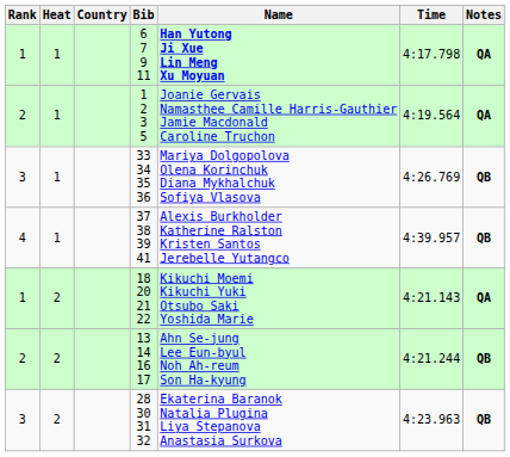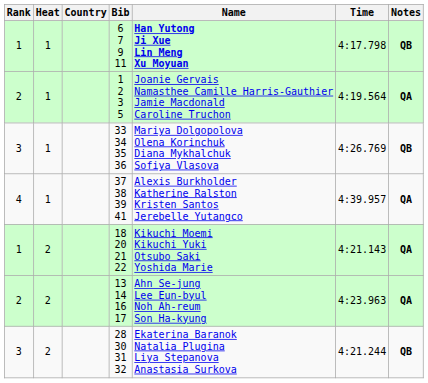 <table class="wikitable sortable" style="text-align:center">
 <tr>
 <th>Rank</th>
 <th>Heat</th>
 <th>Country</th>
 <th>Bib</th>
 <th>Name</th>
 <th>Time</th>
 <th>Notes</th>
 </tr>
 <tr bgcolor=ccffcc>
 <td>1</td>
 <td>1</td>
 <td align=left></td>
 <td>6<br>7<br>9<br>11</td>
 <td align=left><strong><a href='#'>Han Yutong</a><br><a href='#'>Ji Xue</a><br><a href='#'>Lin Meng</a><br><a href='#'>Xu Moyuan</a></strong></td>
 <td>4:17.798</td>
-<td><strong>QA</strong></td>
+<td><strong>QB</strong></td>
 </tr>
 <tr bgcolor=ccffcc>
 <td>2</td>
 <td>1</td>
 <td align=left></td>
 <td>1<br>2<br>3<br>5</td>
 <td align=left><a href='#'>Joanie Gervais</a><br><a href='#'>Namasthee Camille Harris-Gauthier</a><br><a href='#'>Jamie Macdonald</a><br><a href='#'>Caroline Truchon</a></td>
 <td>4:19.564</td>
 <td><strong>QA</strong></td>
 </tr>
 <tr>
 <td>3</td>
 <td>1</td>
 <td align=left></td>
 <td>33<br>34<br>35<br>36</td>
 <td align=left><a href='#'>Mariya Dolgopolova</a><br><a href='#'>Olena Korinchuk</a><br><a href='#'>Diana Mykhalchuk</a><br><a href='#'>Sofiya Vlasova</a></td>
 <td>4:26.769</td>
 <td><strong>QB</strong></td>
 </tr>
 <tr>
 <td>4</td>
 <td>1</td>
 <td align=left></td>
 <td>37<br>38<br>39<br>41</td>
 <td align=left><a href='#'>Alexis Burkholder</a><br><a href='#'>Katherine Ralston</a><br><a href='#'>Kristen Santos</a><br><a href='#'>Jerebelle Yutangco</a></td>
 <td>4:39.957</td>
-<td><strong>QB</strong></td>
+<td><strong>QA</strong></td>
 </tr>
 <tr bgcolor=ccffcc>
 <td>1</td>
 <td>2</td>
 <td align=left></td>
 <td>18<br>20<br>21<br>22</td>
 <td align=left><a href='#'>Kikuchi Moemi</a><br><a href='#'>Kikuchi Yuki</a><br><a href='#'>Otsubo Saki</a><br><a href='#'>Yoshida Marie</a></td>
 <td>4:21.143</td>
 <td><strong>QA</strong></td>
 </tr>
 <tr bgcolor=ccffcc>
 <td>2</td>
 <td>2</td>
 <td align=left></td>
 <td>13<br>14<br>16<br>17</td>
 <td align=left><a href='#'>Ahn Se-jung</a><br><a href='#'>Lee Eun-byul</a><br><a href='#'>Noh Ah-reum</a><br><a href='#'>Son Ha-kyung</a></td>
-<td>4:21.244</td>
-<td><strong>QB</strong></td>
+<td>4:23.963</td>
+<td><strong>QA</strong></td>
 </tr>
 <tr>
 <td>3</td>
 <td>2</td>
 <td align=left></td>
 <td>28<br>30<br>31<br>32</td>
 <td align=left><a href='#'>Ekaterina Baranok</a><br><a href='#'>Natalia Plugina</a><br><a href='#'>Liya Stepanova</a><br><a href='#'>Anastasia Surkova</a></td>
-<td>4:23.963</td>
+<td>4:21.244</td>
 <td><strong>QB</strong></td>
 </tr>
 </table>
